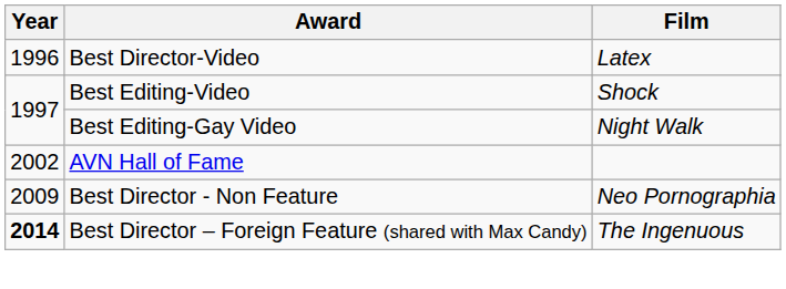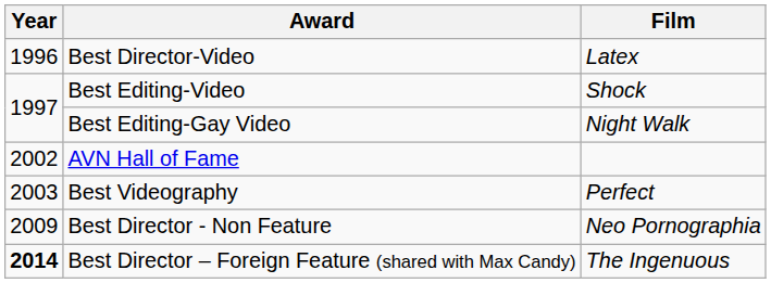 <table class="wikitable">
 <tr>
 <th>Year</th>
 <th>Award</th>
 <th>Film</th>
 </tr>
 <tr>
 <td>1996</td>
 <td rowspan="2">Best Director-Video</td>
 <td><em>Latex</em></td>
 </tr>
 <tr>
 <td rowspan="3">1997</td>
 <td rowspan="2"><em>Shock</em></td>
 </tr>
 <tr>
 <td>Best Editing-Video</td>
 </tr>
 <tr>
 <td>Best Editing-Gay Video</td>
 <td><em>Night Walk</em></td>
 </tr>
 <tr>
 <td>2002</td>
 <td><a href='#'>AVN Hall of Fame</a></td>
 <td></td>
 </tr>
 <tr>
+<td>2003</td>
+<td>Best Videography</td>
+<td><em>Perfect</em></td>
+</tr>
+<tr>
 <td>2009</td>
 <td>Best Director - Non Feature</td>
 <td><em>Neo Pornographia</em></td>
 </tr>
 <tr>
 <td><strong>2014</strong></td>
 <td>Best Director – Foreign Feature <small>(shared with Max Candy)</small></td>
 <td><em>The Ingenuous</em></td>
 </tr>
 </table>
